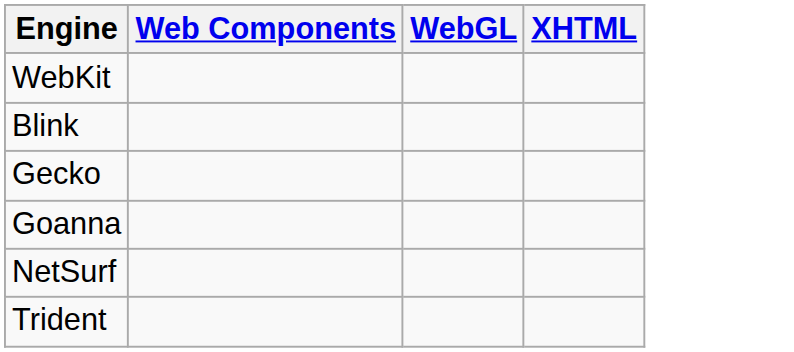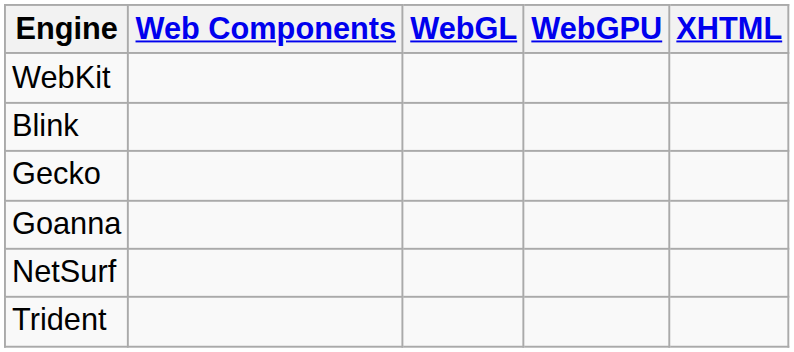 <table class="wikitable sortable">
 <tr>
 <th>Engine</th>
 <th><a href='#'>Web Components</a></th>
 <th><a href='#'>WebGL</a></th>
+<th><a href='#'>WebGPU</a></th>
 <th><a href='#'>XHTML</a></th>
 </tr>
 <tr>
 <td>WebKit</td>
+<td></td>
 <td></td>
 <td></td>
 <td></td>
 </tr>
 <tr>
 <td>Blink</td>
 <td></td>
 <td></td>
 <td></td>
+<td></td>
 </tr>
 <tr>
 <td>Gecko</td>
+<td></td>
 <td></td>
 <td></td>
 <td></td>
 </tr>
 <tr>
 <td>Goanna</td>
 <td></td>
 <td></td>
 <td></td>
+<td></td>
 </tr>
 <tr>
 <td>NetSurf</td>
+<td></td>
 <td></td>
 <td></td>
 <td></td>
 </tr>
 <tr>
 <td>Trident</td>
 <td></td>
 <td></td>
 <td></td>
+<td></td>
 </tr>
 </table>
